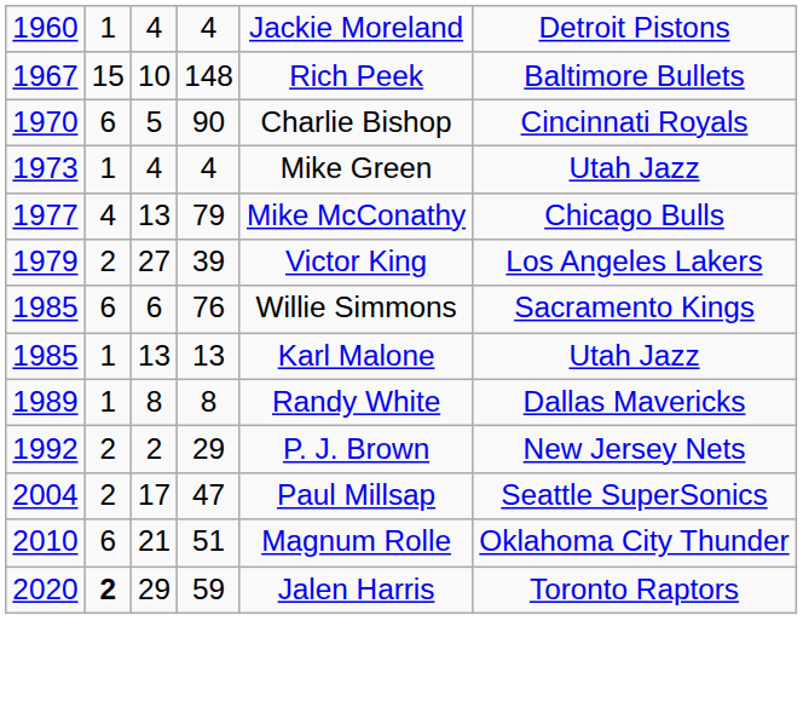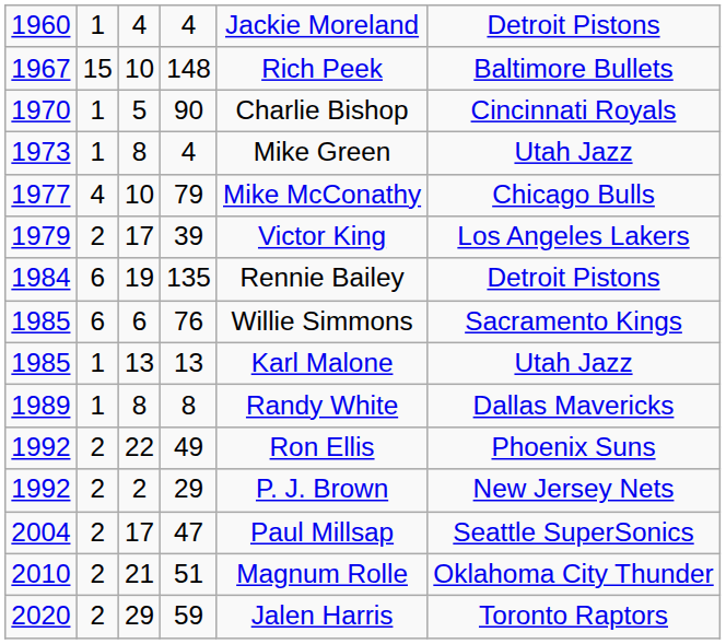 <table class= "wikitable" style = text-align:center>
 <tr>
 <td><a href='#'>1960</a></td>
 <td>1</td>
 <td>4</td>
 <td>4</td>
 <td><a href='#'>Jackie Moreland</a></td>
 <td><a href='#'>Detroit Pistons</a></td>
 </tr>
 <tr style="text-align:center;" bgcolor="">
 <td><a href='#'>1967</a></td>
 <td>15</td>
 <td>10</td>
 <td>148</td>
 <td><a href='#'>Rich Peek</a></td>
 <td><a href='#'>Baltimore Bullets</a></td>
 </tr>
 <tr style="text-align:center;" bgcolor="">
 <td><a href='#'>1970</a></td>
-<td>6</td>
+<td>1</td>
 <td>5</td>
 <td>90</td>
 <td>Charlie Bishop</td>
 <td><a href='#'>Cincinnati Royals</a></td>
 </tr>
 <tr style="text-align:center;" bgcolor="">
 <td><a href='#'>1973</a></td>
 <td>1</td>
-<td>4</td>
+<td>8</td>
 <td>4</td>
 <td>Mike Green</td>
 <td><a href='#'>Utah Jazz</a></td>
 </tr>
 <tr style="text-align:center;" bgcolor="">
 <td><a href='#'>1977</a></td>
 <td>4</td>
-<td>13</td>
+<td>10</td>
 <td>79</td>
 <td><a href='#'>Mike McConathy</a></td>
 <td><a href='#'>Chicago Bulls</a></td>
 </tr>
 <tr style="text-align:center;" bgcolor="">
 <td><a href='#'>1979</a></td>
 <td>2</td>
-<td>27</td>
+<td>17</td>
 <td>39</td>
 <td><a href='#'>Victor King</a></td>
 <td><a href='#'>Los Angeles Lakers</a></td>
+</tr>
+<tr style="text-align:center;" bgcolor="">
+<td><a href='#'>1984</a></td>
+<td>6</td>
+<td>19</td>
+<td>135</td>
+<td>Rennie Bailey</td>
+<td><a href='#'>Detroit Pistons</a></td>
 </tr>
 <tr style="text-align:center;" bgcolor="">
 <td><a href='#'>1985</a></td>
 <td>6</td>
 <td>6</td>
 <td>76</td>
 <td>Willie Simmons</td>
 <td><a href='#'>Sacramento Kings</a></td>
 </tr>
 <tr style="text-align:center;" bgcolor="">
 <td><a href='#'>1985</a></td>
 <td>1</td>
 <td>13</td>
 <td>13</td>
 <td><a href='#'>Karl Malone</a></td>
 <td><a href='#'>Utah Jazz</a></td>
 </tr>
 <tr style="text-align:center;" bgcolor="">
 <td><a href='#'>1989</a></td>
 <td>1</td>
 <td>8</td>
 <td>8</td>
 <td><a href='#'>Randy White</a></td>
 <td><a href='#'>Dallas Mavericks</a></td>
 </tr>
 <tr style="text-align:center;" bgcolor="">
 <td><a href='#'>1992</a></td>
 <td>2</td>
+<td>22</td>
+<td>49</td>
+<td><a href='#'>Ron Ellis</a></td>
+<td><a href='#'>Phoenix Suns</a></td>
+</tr>
+<tr style="text-align:center;" bgcolor="">
+<td><a href='#'>1992</a></td>
+<td>2</td>
 <td>2</td>
 <td>29</td>
 <td><a href='#'>P. J. Brown</a></td>
 <td><a href='#'>New Jersey Nets</a></td>
 </tr>
 <tr style="text-align:center;" bgcolor="">
 <td><a href='#'>2004</a></td>
 <td>2</td>
 <td>17</td>
 <td>47</td>
 <td><a href='#'>Paul Millsap</a></td>
 <td><a href='#'>Seattle SuperSonics</a></td>
 </tr>
 <tr style="text-align:center;" bgcolor="">
 <td><a href='#'>2010</a></td>
-<td>6</td>
+<td>2</td>
 <td>21</td>
 <td>51</td>
 <td><a href='#'>Magnum Rolle</a></td>
 <td><a href='#'>Oklahoma City Thunder</a></td>
 </tr>
 <tr style="text-align:center;" bgcolor="">
 <td><a href='#'>2020</a></td>
-<td><strong>2</strong></td>
+<td>2</td>
 <td>29</td>
 <td>59</td>
 <td><a href='#'>Jalen Harris</a></td>
 <td><a href='#'>Toronto Raptors</a></td>
 </tr>
 </table>
